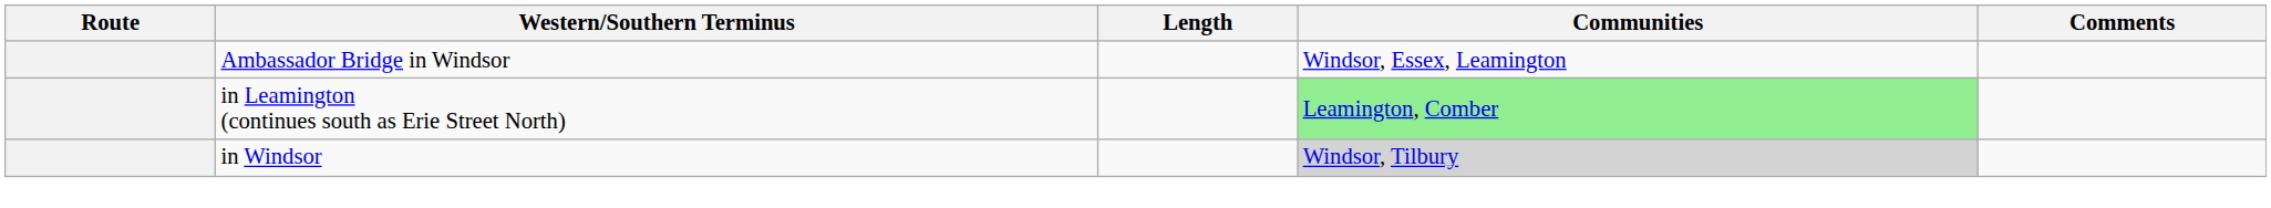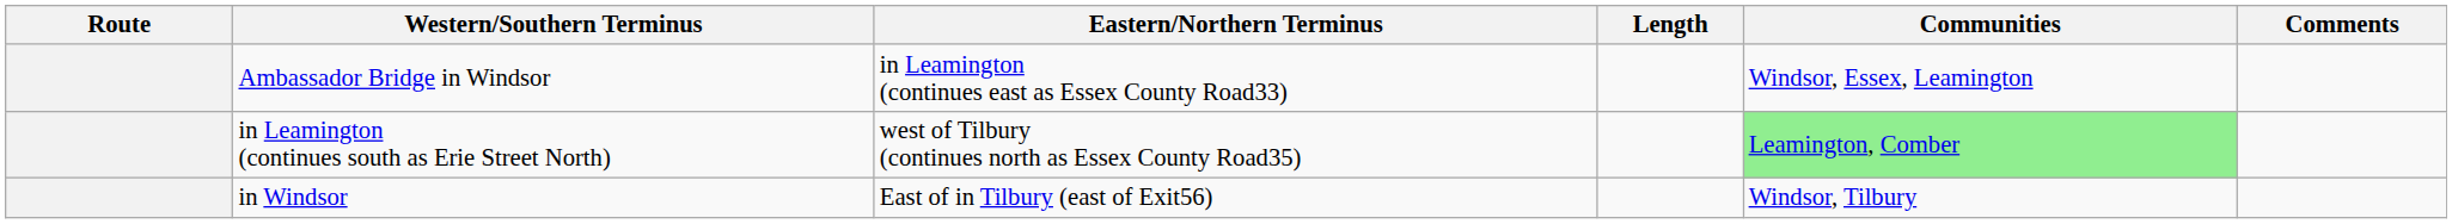 <table class="wikitable" width="100%">
 <tr>
 <th width="140px" scope="col">Route</th>
 <th scope="col">Western/Southern Terminus</th>
+<th scope="col">Eastern/Northern Terminus</th>
 <th scope="col">Length</th>
 <th class="unsortable" scope="col">Communities</th>
 <th class="unsortable" scope="col">Comments</th>
 </tr>
 <tr>
 <th scope="row"></th>
 <td><a href='#'>Ambassador Bridge</a> in Windsor</td>
+<td>  in <a href='#'>Leamington</a><br>(continues east as Essex County Road33)</td>
 <td> </td>
 <td><a href='#'>Windsor</a>, <a href='#'>Essex</a>, <a href='#'>Leamington</a></td>
 <td></td>
 </tr>
 <tr>
 <th scope="row"></th>
 <td>  in <a href='#'>Leamington</a><br>(continues south as Erie Street North)</td>
+<td>  west of Tilbury<br>(continues north as Essex County Road35)</td>
 <td> </td>
 <td style="background: lightgreen;"><a href='#'>Leamington</a>, <a href='#'>Comber</a></td>
 <td></td>
 </tr>
 <tr>
 <th scope="row"></th>
 <td>  in <a href='#'>Windsor</a></td>
+<td> East of  in <a href='#'>Tilbury</a> (east of Exit56)</td>
 <td> </td>
-<td style="background: lightgrey;"><a href='#'>Windsor</a>, <a href='#'>Tilbury</a></td>
+<td><a href='#'>Windsor</a>, <a href='#'>Tilbury</a></td>
 <td></td>
 </tr>
 </table>
